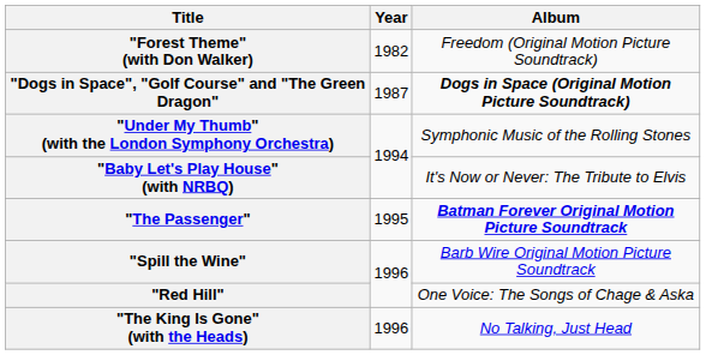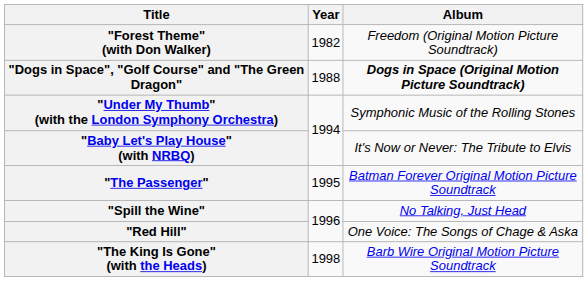 <table class="wikitable plainrowheaders" style="text-align:center;" border="1">
 <tr>
 <th scope="col" style="width:23em;">Title</th>
 <th scope="col" style="width:1em;">Year</th>
 <th scope="col" style="width:18em;">Album</th>
 </tr>
 <tr>
 <th scope="row">"Forest Theme" <br> (with Don Walker)</th>
 <td>1982</td>
 <td><em>Freedom (Original Motion Picture Soundtrack)</em></td>
 </tr>
 <tr>
 <th scope="row">"Dogs in Space", "Golf Course" and "The Green Dragon"</th>
-<td>1987</td>
+<td>1988</td>
 <td><strong><em>Dogs in Space (Original Motion Picture Soundtrack)</em></strong></td>
 </tr>
 <tr>
 <th scope="row">"<a href='#'>Under My Thumb</a>" <br> (with the <a href='#'>London Symphony Orchestra</a>)</th>
 <td rowspan="2">1994</td>
 <td><em>Symphonic Music of the Rolling Stones</em></td>
 </tr>
 <tr>
 <th scope="row">"<a href='#'>Baby Let's Play House</a>"<br> (with <a href='#'>NRBQ</a>)</th>
 <td><em>It's Now or Never: The Tribute to Elvis</em></td>
 </tr>
 <tr>
 <th scope="row">"<a href='#'>The Passenger</a>"</th>
 <td>1995</td>
-<td><strong><em><a href='#'>Batman Forever Original Motion Picture Soundtrack</a> </em></strong></td>
+<td><em><a href='#'>Batman Forever Original Motion Picture Soundtrack</a> </em></td>
 </tr>
 <tr>
 <th scope="row">"Spill the Wine"</th>
 <td rowspan="2">1996</td>
-<td><em><a href='#'>Barb Wire Original Motion Picture Soundtrack</a></em></td>
+<td><em><a href='#'>No Talking, Just Head</a></em></td>
 </tr>
 <tr>
 <th scope="row">"Red Hill"</th>
 <td><em>One Voice: The Songs of Chage & Aska</em></td>
 </tr>
 <tr>
 <th scope="row">"The King Is Gone" <br> (with <a href='#'>the Heads</a>)</th>
-<td>1996</td>
-<td><em><a href='#'>No Talking, Just Head</a></em></td>
+<td>1998</td>
+<td><em><a href='#'>Barb Wire Original Motion Picture Soundtrack</a></em></td>
 </tr>
 </table>
